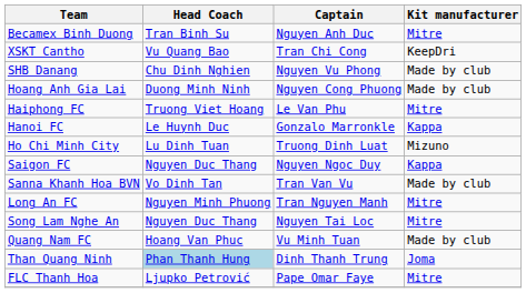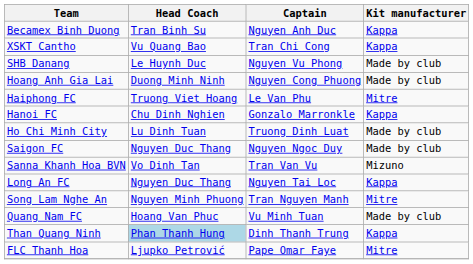 <table class="wikitable sortable" style="text-align:left;">
 <tr>
 <th>Team</th>
 <th>Head Coach</th>
 <th>Captain</th>
 <th>Kit manufacturer</th>
 </tr>
 <tr>
 <td><a href='#'>Becamex Binh Duong</a></td>
 <td> <a href='#'>Tran Binh Su</a></td>
 <td> <a href='#'>Nguyen Anh Duc</a></td>
-<td> <a href='#'>Mitre</a></td>
+<td> <a href='#'>Kappa</a></td>
 </tr>
 <tr>
 <td><a href='#'>XSKT Cantho</a></td>
 <td> <a href='#'>Vu Quang Bao</a></td>
 <td> <a href='#'>Tran Chi Cong</a></td>
-<td> KeepDri</td>
+<td> <a href='#'>Kappa</a></td>
 </tr>
 <tr>
 <td><a href='#'>SHB Danang</a></td>
-<td> <a href='#'>Chu Dinh Nghien</a></td>
+<td> <a href='#'>Le Huynh Duc</a></td>
 <td> <a href='#'>Nguyen Vu Phong</a></td>
 <td>Made by club</td>
 </tr>
 <tr>
 <td><a href='#'>Hoang Anh Gia Lai</a></td>
 <td> <a href='#'>Duong Minh Ninh</a></td>
 <td> <a href='#'>Nguyen Cong Phuong</a></td>
 <td>Made by club</td>
 </tr>
 <tr>
 <td><a href='#'>Haiphong FC</a></td>
 <td> <a href='#'>Truong Viet Hoang</a></td>
 <td> <a href='#'>Le Van Phu</a></td>
 <td> <a href='#'>Mitre</a></td>
 </tr>
 <tr>
 <td><a href='#'>Hanoi FC</a></td>
-<td> <a href='#'>Le Huynh Duc</a></td>
+<td> <a href='#'>Chu Dinh Nghien</a></td>
 <td> <a href='#'>Gonzalo Marronkle</a></td>
 <td> <a href='#'>Kappa</a></td>
 </tr>
 <tr>
 <td><a href='#'>Ho Chi Minh City</a></td>
 <td> <a href='#'>Lu Dinh Tuan</a></td>
 <td> <a href='#'>Truong Dinh Luat</a></td>
-<td> Mizuno</td>
+<td>Made by club</td>
 </tr>
 <tr>
 <td><a href='#'>Saigon FC</a></td>
 <td> <a href='#'>Nguyen Duc Thang</a></td>
 <td> <a href='#'>Nguyen Ngoc Duy</a></td>
-<td> <a href='#'>Kappa</a></td>
+<td>Made by club</td>
 </tr>
 <tr>
 <td><a href='#'>Sanna Khanh Hoa BVN</a></td>
 <td> <a href='#'>Vo Dinh Tan</a></td>
 <td> <a href='#'>Tran Van Vu</a></td>
-<td>Made by club</td>
+<td> Mizuno</td>
 </tr>
 <tr>
 <td><a href='#'>Long An FC</a></td>
-<td> <a href='#'>Nguyen Minh Phuong</a></td>
-<td> <a href='#'>Tran Nguyen Manh</a></td>
-<td> <a href='#'>Mitre</a></td>
+<td> <a href='#'>Nguyen Duc Thang</a></td>
+<td> <a href='#'>Nguyen Tai Loc</a></td>
+<td> <a href='#'>Kappa</a></td>
 </tr>
 <tr>
 <td><a href='#'>Song Lam Nghe An</a></td>
-<td> <a href='#'>Nguyen Duc Thang</a></td>
-<td> <a href='#'>Nguyen Tai Loc</a></td>
+<td> <a href='#'>Nguyen Minh Phuong</a></td>
+<td> <a href='#'>Tran Nguyen Manh</a></td>
 <td> <a href='#'>Mitre</a></td>
 </tr>
 <tr>
 <td><a href='#'>Quang Nam FC</a></td>
 <td> <a href='#'>Hoang Van Phuc</a></td>
 <td> <a href='#'>Vu Minh Tuan</a></td>
 <td>Made by club</td>
 </tr>
 <tr>
 <td><a href='#'>Than Quang Ninh</a></td>
 <td style="background: lightblue;"> <a href='#'>Phan Thanh Hung</a></td>
 <td> <a href='#'>Dinh Thanh Trung</a></td>
-<td> <a href='#'>Joma</a></td>
+<td> <a href='#'>Kappa</a></td>
 </tr>
 <tr>
 <td><a href='#'>FLC Thanh Hoa</a></td>
 <td> <a href='#'>Ljupko Petrović</a></td>
 <td> <a href='#'>Pape Omar Faye</a></td>
 <td> <a href='#'>Mitre</a></td>
 </tr>
 <tr>
 </tr>
 </table>
